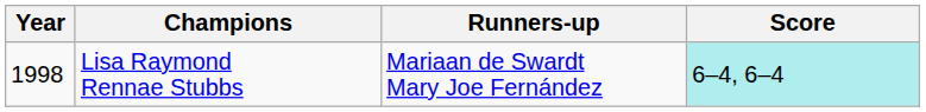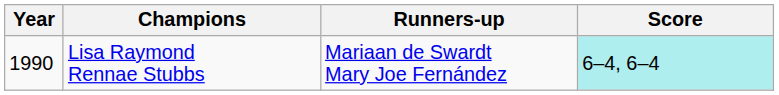 <table class="wikitable">
 <tr>
 <th style="width:40px">Year</th>
 <th style="width:200px">Champions</th>
 <th style="width:200px">Runners-up</th>
 <th style="width:150px" class="unsortable">Score</th>
 </tr>
 <tr>
-<td>1998</td>
+<td>1990</td>
 <td> <a href='#'>Lisa Raymond</a> <br>  <a href='#'>Rennae Stubbs</a></td>
 <td> <a href='#'>Mariaan de Swardt</a> <br>  <a href='#'>Mary Joe Fernández</a></td>
 <td style="background: paleturquoise;">6–4, 6–4</td>
 </tr>
 </table>
